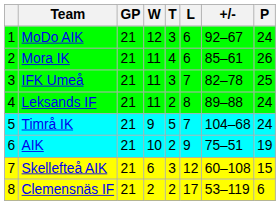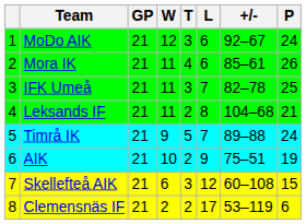 <table class="wikitable">
 <tr>
 <th></th>
 <th>Team</th>
 <th>GP</th>
 <th>W</th>
 <th>T</th>
 <th>L</th>
 <th>+/-</th>
 <th>P</th>
 </tr>
 <tr style="background:#00FF00">
 <td>1</td>
 <td><a href='#'>MoDo AIK</a></td>
 <td>21</td>
 <td>12</td>
 <td>3</td>
 <td>6</td>
 <td>92–67</td>
 <td>24</td>
 </tr>
 <tr style="background:#00FF00">
 <td>2</td>
 <td><a href='#'>Mora IK</a></td>
 <td>21</td>
 <td>11</td>
 <td>4</td>
 <td>6</td>
 <td>85–61</td>
 <td>26</td>
 </tr>
 <tr style="background:#00FF00">
 <td>3</td>
 <td><a href='#'>IFK Umeå</a></td>
 <td>21</td>
 <td>11</td>
 <td>3</td>
 <td>7</td>
 <td>82–78</td>
 <td>25</td>
 </tr>
 <tr style="background:#00FF00">
 <td>4</td>
 <td><a href='#'>Leksands IF</a></td>
 <td>21</td>
 <td>11</td>
 <td>2</td>
 <td>8</td>
-<td>89–88</td>
-<td>24</td>
+<td>104–68</td>
+<td>21</td>
 </tr>
 <tr style="background:#00FFFF">
 <td>5</td>
 <td><a href='#'>Timrå IK</a></td>
 <td>21</td>
 <td>9</td>
 <td>5</td>
 <td>7</td>
-<td>104–68</td>
+<td>89–88</td>
 <td>24</td>
 </tr>
 <tr style="background:#00FFFF">
 <td>6</td>
 <td><a href='#'>AIK</a></td>
 <td>21</td>
 <td>10</td>
 <td>2</td>
 <td>9</td>
 <td>75–51</td>
 <td>19</td>
 </tr>
 <tr style="background:#FFFF00">
 <td>7</td>
 <td><a href='#'>Skellefteå AIK</a></td>
 <td>21</td>
 <td>6</td>
 <td>3</td>
 <td>12</td>
 <td>60–108</td>
 <td>15</td>
 </tr>
 <tr style="background:#FFFF00">
 <td>8</td>
 <td><a href='#'>Clemensnäs IF</a></td>
 <td>21</td>
 <td>2</td>
 <td>2</td>
 <td>17</td>
 <td>53–119</td>
 <td>6</td>
 </tr>
 </table>
